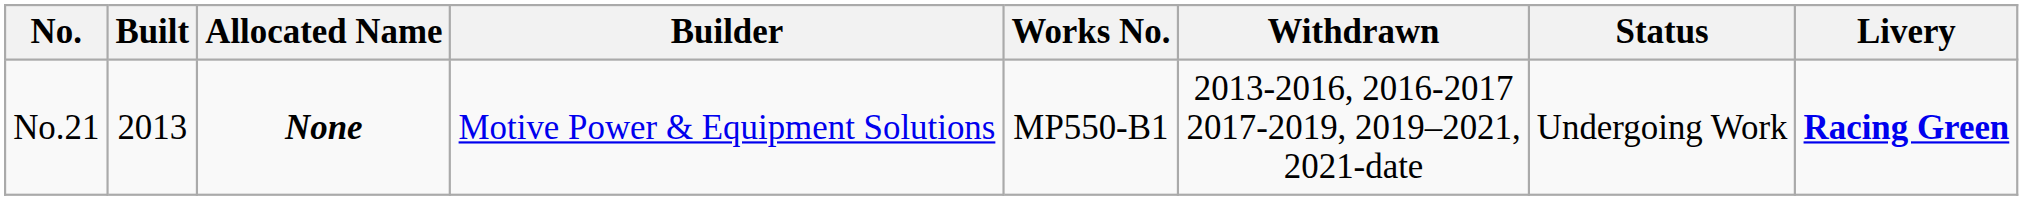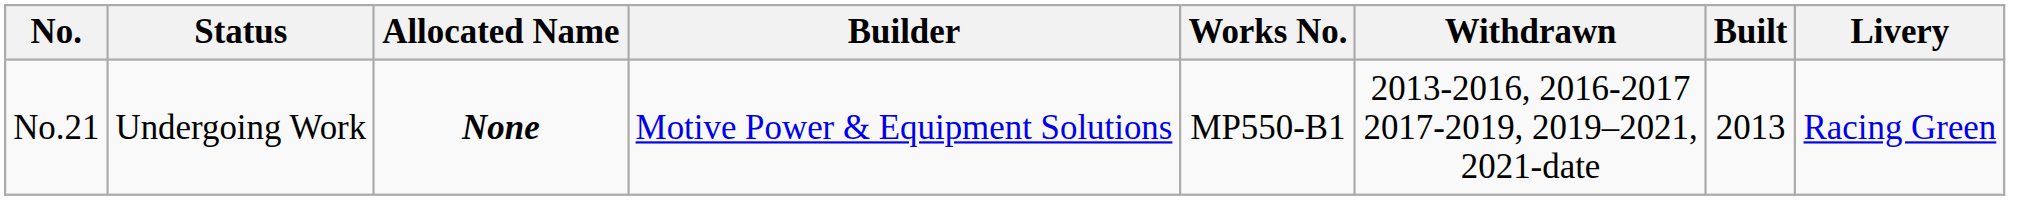 <table class="wikitable">
 <tr>
 <th>No.</th>
-<th>Built</th>
+<th>Status</th>
 <th>Allocated Name</th>
 <th>Builder</th>
 <th>Works No.</th>
 <th>Withdrawn</th>
-<th>Status</th>
+<th>Built</th>
 <th>Livery</th>
 </tr>
 <tr>
 <td align="center">No.21</td>
-<td align="center">2013</td>
+<td align="center">Undergoing Work</td>
 <td align="center"><strong><em>None</em></strong></td>
 <td align="center"><a href='#'>Motive Power & Equipment Solutions</a></td>
 <td align="center">MP550-B1</td>
 <td align="center">2013-2016, 2016-2017<br>2017-2019, 2019–2021,<br>2021-date</td>
-<td align="center">Undergoing Work</td>
-<td align="center"><strong><a href='#'>Racing Green</a></strong></td>
+<td align="center">2013</td>
+<td align="center"><a href='#'>Racing Green</a></td>
 </tr>
 </table>
